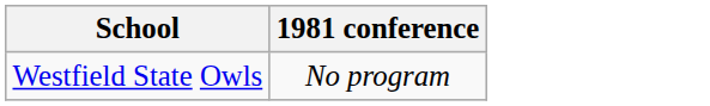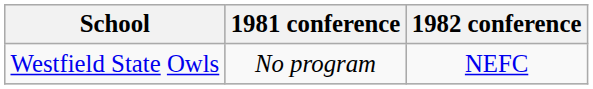 <table class="wikitable sortable">
 <tr>
 <th>School</th>
 <th>1981 conference</th>
+<th>1982 conference</th>
 </tr>
 <tr style="text-align:center;">
 <td><a href='#'>Westfield State</a> <a href='#'>Owls</a></td>
 <td><em>No program</em></td>
+<td><a href='#'>NEFC</a></td>
 </tr>
 </table>
